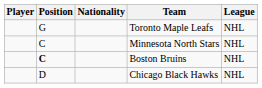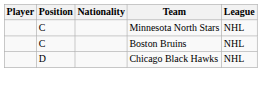 <table class="wikitable sortable">
 <tr>
 <th colspan=1>Player</th>
 <th colspan=1>Position</th>
 <th colspan=1>Nationality</th>
 <th colspan=1>Team</th>
 <th colspan=1>League</th>
 </tr>
 <tr>
 <td></td>
-<td>G</td>
-<td></td>
-<td>Toronto Maple Leafs</td>
-<td>NHL</td>
-</tr>
-<tr>
-<td></td>
 <td>C</td>
 <td></td>
 <td>Minnesota North Stars</td>
 <td>NHL</td>
 </tr>
 <tr>
 <td></td>
-<td><strong>C</strong></td>
+<td>C</td>
 <td></td>
 <td>Boston Bruins</td>
 <td>NHL</td>
 </tr>
 <tr>
 <td></td>
 <td>D</td>
 <td></td>
 <td>Chicago Black Hawks</td>
 <td>NHL</td>
 </tr>
 </table>
